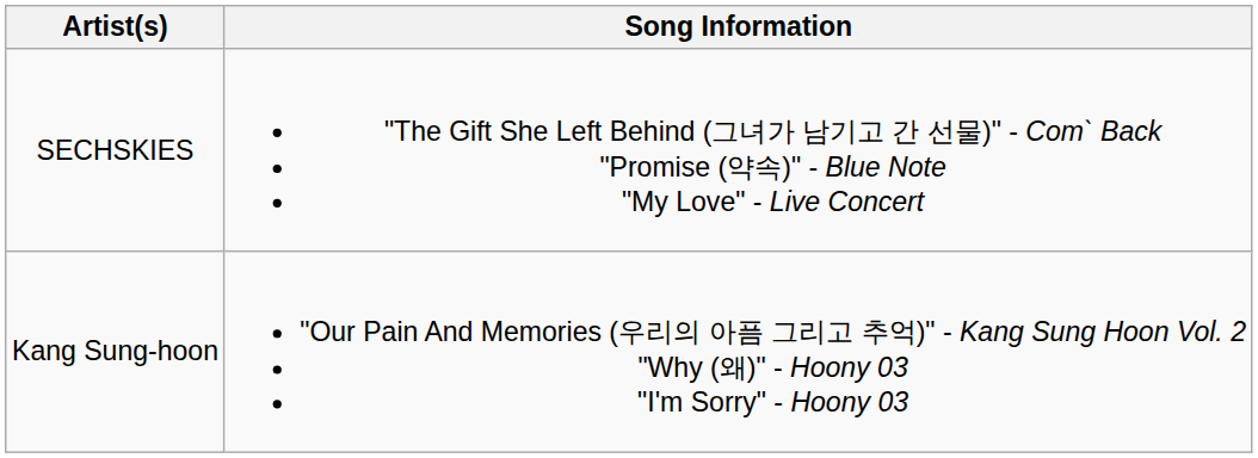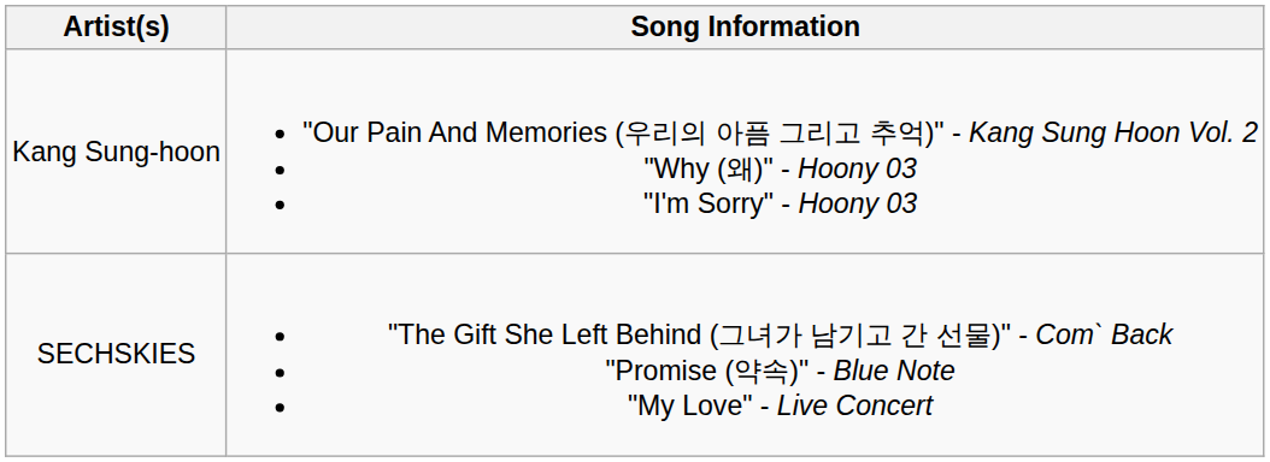 <table class="wikitable sortable" style="text-align: center">
 <tr>
 <th>Artist(s)</th>
 <th>Song Information</th>
 </tr>
 <tr>
+<td>Kang Sung-hoon</td>
+<td><br><ul><li>"Our Pain And Memories (우리의 아픔 그리고 추억)" - <em>Kang Sung Hoon Vol. 2</em></li><li>"Why (왜)" - <em>Hoony 03</em></li><li>"I'm Sorry" - <em>Hoony 03</em></li></ul></td>
+</tr>
+<tr>
 <td>SECHSKIES</td>
 <td><br><ul><li>"The Gift She Left Behind (그녀가 남기고 간 선물)" - <em>Com` Back</em></li><li>"Promise (약속)" - <em>Blue Note</em></li><li>"My Love" - <em>Live Concert</em></li></ul></td>
 </tr>
-<tr>
-<td>Kang Sung-hoon</td>
-<td><br><ul><li>"Our Pain And Memories (우리의 아픔 그리고 추억)" - <em>Kang Sung Hoon Vol. 2</em></li><li>"Why (왜)" - <em>Hoony 03</em></li><li>"I'm Sorry" - <em>Hoony 03</em></li></ul></td>
-</tr>
 </table>
